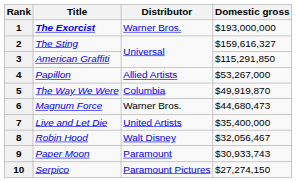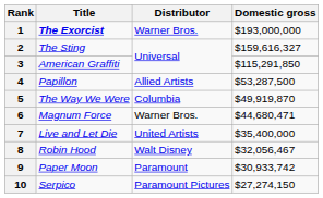 <table class="wikitable sortable" style="margin:auto; margin:auto;">
 <tr>
 <th>Rank</th>
 <th>Title</th>
 <th>Distributor</th>
 <th>Domestic gross</th>
 </tr>
 <tr>
 <th style="text-align:center;">1</th>
 <td><strong><em><a href='#'>The Exorcist</a></em></strong></td>
 <td><a href='#'>Warner Bros.</a></td>
 <td>$193,000,000</td>
 </tr>
 <tr>
 <th style="text-align:center;">2</th>
 <td><em><a href='#'>The Sting</a></em></td>
 <td rowspan="2"><a href='#'>Universal</a></td>
 <td>$159,616,327</td>
 </tr>
 <tr>
 <th style="text-align:center;">3</th>
 <td><em><a href='#'>American Graffiti</a></em></td>
 <td>$115,291,850</td>
 </tr>
 <tr>
 <th style="text-align:center;">4</th>
 <td><em><a href='#'>Papillon</a></em></td>
 <td><a href='#'>Allied Artists</a></td>
-<td>$53,267,000</td>
+<td>$53,287,500</td>
 </tr>
 <tr>
 <th style="text-align:center;">5</th>
 <td><em><a href='#'>The Way We Were</a></em></td>
 <td><a href='#'>Columbia</a></td>
 <td>$49,919,870</td>
 </tr>
 <tr>
 <th style="text-align:center;">6</th>
 <td><em><a href='#'>Magnum Force</a></em></td>
 <td>Warner Bros.</td>
-<td>$44,680,473</td>
+<td>$44,680,471</td>
 </tr>
 <tr>
 <th style="text-align:center;">7</th>
 <td><em><a href='#'>Live and Let Die</a></em></td>
 <td><a href='#'>United Artists</a></td>
 <td>$35,400,000</td>
 </tr>
 <tr>
 <th style="text-align:center;">8</th>
 <td><a href='#'><em>Robin Hood</em></a></td>
 <td><a href='#'>Walt Disney</a></td>
 <td>$32,056,467</td>
 </tr>
 <tr>
 <th style="text-align:center;">9</th>
 <td><em><a href='#'>Paper Moon</a></em></td>
 <td><a href='#'>Paramount</a></td>
-<td>$30,933,743</td>
+<td>$30,933,742</td>
 </tr>
 <tr>
 <th style="text-align:center;">10</th>
 <td><em><a href='#'>Serpico</a></em></td>
 <td><a href='#'>Paramount Pictures</a></td>
 <td>$27,274,150</td>
 </tr>
 </table>
